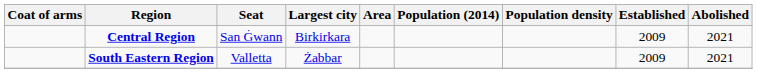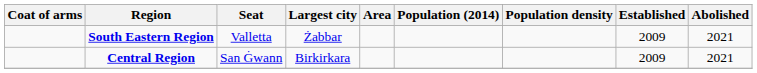 <table class="wikitable plainrowheaders sortable" style="text-align: center;">
 <tr>
 <th class="unsortable" scope="col">Coat of arms</th>
 <th scope="col">Region</th>
 <th scope="col">Seat</th>
 <th scope="col">Largest city</th>
 <th scope="col">Area</th>
 <th scope="col">Population (2014)</th>
 <th scope="col">Population density</th>
 <th scope="col">Established</th>
 <th>Abolished</th>
 </tr>
 <tr>
 <th scope="row" style="background-color:transparent"></th>
+<td><strong><a href='#'>South Eastern Region</a></strong></td>
+<td><a href='#'>Valletta</a></td>
+<td><a href='#'>Żabbar</a></td>
+<td></td>
+<td></td>
+<td></td>
+<td>2009</td>
+<td>2021</td>
+</tr>
+<tr>
+<th scope="row" style="background-color:transparent"></th>
 <td><strong><a href='#'>Central Region</a></strong></td>
 <td><a href='#'>San Ġwann</a></td>
 <td><a href='#'>Birkirkara</a></td>
 <td></td>
 <td></td>
 <td></td>
 <td>2009</td>
 <td>2021</td>
 </tr>
 <tr>
-<th scope="row" style="background-color:transparent"></th>
-<td><strong><a href='#'>South Eastern Region</a></strong></td>
-<td><a href='#'>Valletta</a></td>
-<td><a href='#'>Żabbar</a></td>
-<td></td>
-<td></td>
-<td></td>
-<td>2009</td>
-<td>2021</td>
-</tr>
-<tr>
 </tr>
 </table>
